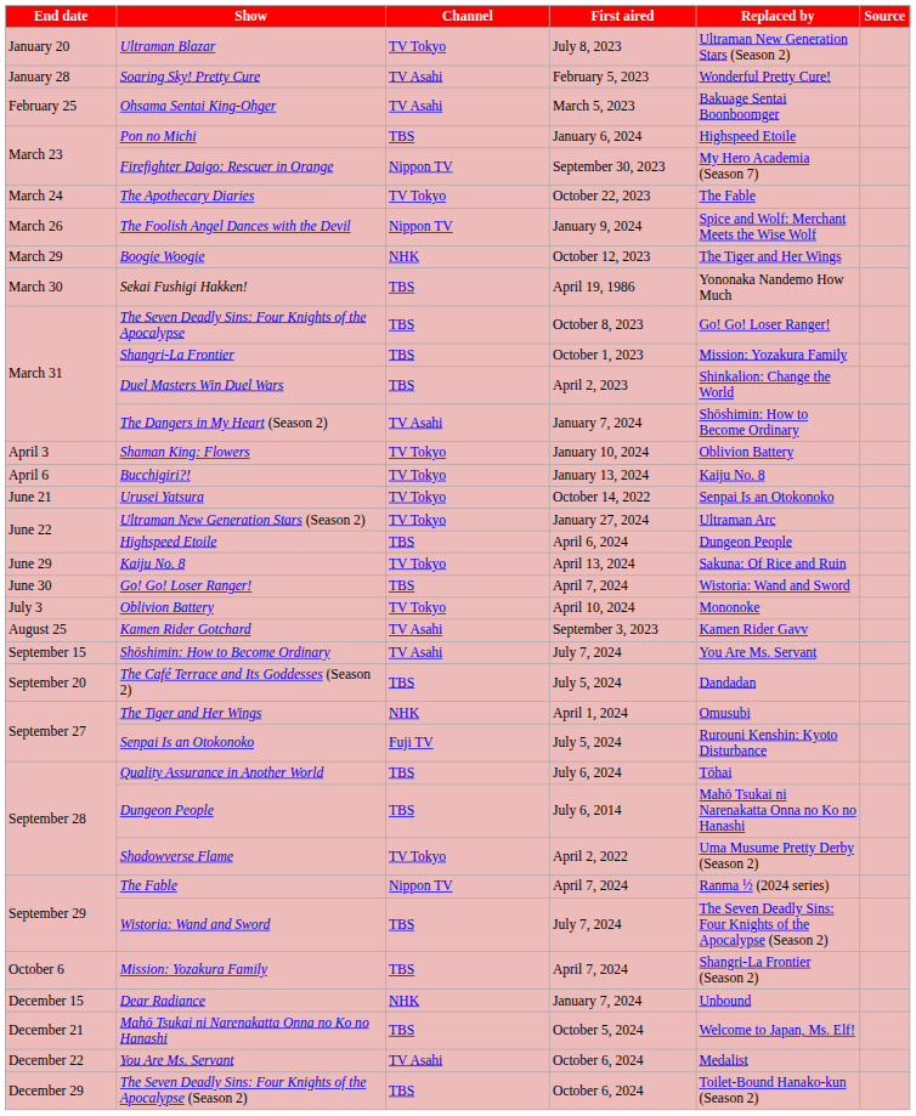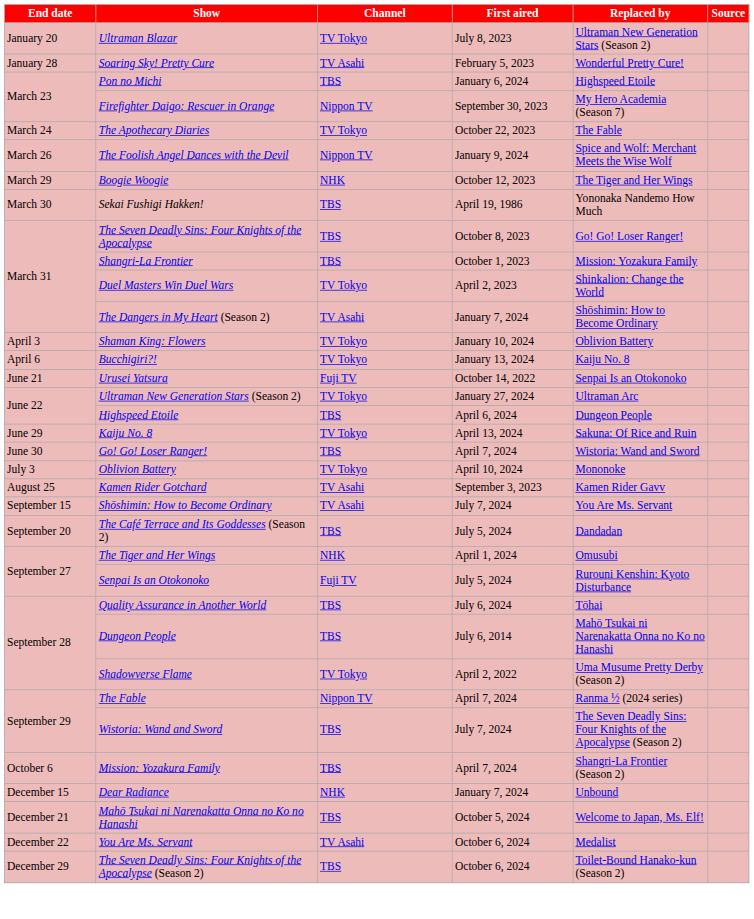 <table class="wikitable" style="background:#EBB">
 <tr>
 <th style="background:red; color:white; width:120px;">End date</th>
 <th style="background:red; color:white; width:300px;">Show</th>
 <th style="background:red; color:white; width:180px;">Channel</th>
 <th style="background:red; color:white; width:160px;">First aired</th>
 <th style="background:red; color:white; width:180px;">Replaced by</th>
 <th style="background:red; color:white; width:50px;">Source</th>
 </tr>
 <tr>
 <td>January 20</td>
 <td><em><a href='#'>Ultraman Blazar</a></em></td>
 <td><a href='#'>TV Tokyo</a></td>
 <td>July 8, 2023</td>
 <td><a href='#'>Ultraman New Generation Stars</a> (Season 2)</td>
 <td></td>
 </tr>
 <tr>
 <td>January 28</td>
 <td><em><a href='#'>Soaring Sky! Pretty Cure</a></em></td>
 <td><a href='#'>TV Asahi</a></td>
 <td>February 5, 2023</td>
 <td><a href='#'>Wonderful Pretty Cure!</a></td>
-<td></td>
-</tr>
-<tr>
-<td>February 25</td>
-<td><em><a href='#'>Ohsama Sentai King-Ohger</a></em></td>
-<td><a href='#'>TV Asahi</a></td>
-<td>March 5, 2023</td>
-<td><a href='#'>Bakuage Sentai Boonboomger</a></td>
 <td></td>
 </tr>
 <tr>
 <td rowspan="2">March 23</td>
 <td><em><a href='#'>Pon no Michi</a></em></td>
 <td><a href='#'>TBS</a></td>
 <td>January 6, 2024</td>
 <td><a href='#'>Highspeed Etoile</a></td>
 <td></td>
 </tr>
 <tr>
 <td><em><a href='#'>Firefighter Daigo: Rescuer in Orange</a></em></td>
 <td><a href='#'>Nippon TV</a></td>
 <td>September 30, 2023</td>
 <td><a href='#'>My Hero Academia</a> (Season 7)</td>
 <td></td>
 </tr>
 <tr>
 <td>March 24</td>
 <td><em><a href='#'>The Apothecary Diaries</a></em></td>
 <td><a href='#'>TV Tokyo</a></td>
 <td>October 22, 2023</td>
 <td><a href='#'>The Fable</a></td>
 <td></td>
 </tr>
 <tr>
 <td>March 26</td>
 <td><em><a href='#'>The Foolish Angel Dances with the Devil</a></em></td>
 <td><a href='#'>Nippon TV</a></td>
 <td>January 9, 2024</td>
 <td><a href='#'>Spice and Wolf: Merchant Meets the Wise Wolf</a></td>
 <td></td>
 </tr>
 <tr>
 <td>March 29</td>
 <td><em><a href='#'>Boogie Woogie</a></em></td>
 <td><a href='#'>NHK</a></td>
 <td>October 12, 2023</td>
 <td><a href='#'>The Tiger and Her Wings</a></td>
 <td></td>
 </tr>
 <tr>
 <td>March 30</td>
 <td><em>Sekai Fushigi Hakken!</em></td>
 <td><a href='#'>TBS</a></td>
 <td>April 19, 1986</td>
 <td>Yononaka Nandemo How Much</td>
 <td></td>
 </tr>
 <tr>
 <td rowspan="4">March 31</td>
 <td><em><a href='#'>The Seven Deadly Sins: Four Knights of the Apocalypse</a></em></td>
 <td><a href='#'>TBS</a></td>
 <td>October 8, 2023</td>
 <td><a href='#'>Go! Go! Loser Ranger!</a></td>
 <td></td>
 </tr>
 <tr>
 <td><em><a href='#'>Shangri-La Frontier</a></em></td>
 <td><a href='#'>TBS</a></td>
 <td>October 1, 2023</td>
 <td><a href='#'>Mission: Yozakura Family</a></td>
 <td></td>
 </tr>
 <tr>
 <td><em><a href='#'>Duel Masters Win Duel Wars</a></em></td>
-<td><a href='#'>TBS</a></td>
+<td><a href='#'>TV Tokyo</a></td>
 <td>April 2, 2023</td>
 <td><a href='#'>Shinkalion: Change the World</a></td>
 <td></td>
 </tr>
 <tr>
 <td><em><a href='#'>The Dangers in My Heart</a></em> (Season 2)</td>
 <td><a href='#'>TV Asahi</a></td>
 <td>January 7, 2024</td>
 <td><a href='#'>Shōshimin: How to Become Ordinary</a></td>
 <td></td>
 </tr>
 <tr>
 <td>April 3</td>
 <td><em><a href='#'>Shaman King: Flowers</a></em></td>
 <td><a href='#'>TV Tokyo</a></td>
 <td>January 10, 2024</td>
 <td><a href='#'>Oblivion Battery</a></td>
 <td></td>
 </tr>
 <tr>
 <td>April 6</td>
 <td><em><a href='#'>Bucchigiri?!</a></em></td>
 <td><a href='#'>TV Tokyo</a></td>
 <td>January 13, 2024</td>
 <td><a href='#'>Kaiju No. 8</a></td>
 <td></td>
 </tr>
 <tr>
 <td>June 21</td>
 <td><em><a href='#'>Urusei Yatsura</a></em></td>
-<td><a href='#'>TV Tokyo</a></td>
+<td><a href='#'>Fuji TV</a></td>
 <td>October 14, 2022</td>
 <td><a href='#'>Senpai Is an Otokonoko</a></td>
 <td></td>
 </tr>
 <tr>
 <td rowspan="2">June 22</td>
 <td><em><a href='#'>Ultraman New Generation Stars</a></em> (Season 2)</td>
 <td><a href='#'>TV Tokyo</a></td>
 <td>January 27, 2024</td>
 <td><a href='#'>Ultraman Arc</a></td>
 <td></td>
 </tr>
 <tr>
 <td><em><a href='#'>Highspeed Etoile</a></em></td>
 <td><a href='#'>TBS</a></td>
 <td>April 6, 2024</td>
 <td><a href='#'>Dungeon People</a></td>
 <td></td>
 </tr>
 <tr>
 <td>June 29</td>
 <td><em><a href='#'>Kaiju No. 8</a></em></td>
 <td><a href='#'>TV Tokyo</a></td>
 <td>April 13, 2024</td>
 <td><a href='#'>Sakuna: Of Rice and Ruin</a></td>
 <td></td>
 </tr>
 <tr>
 <td>June 30</td>
 <td><em><a href='#'>Go! Go! Loser Ranger!</a></em></td>
 <td><a href='#'>TBS</a></td>
 <td>April 7, 2024</td>
 <td><a href='#'>Wistoria: Wand and Sword</a></td>
 <td></td>
 </tr>
 <tr>
 <td>July 3</td>
 <td><em><a href='#'>Oblivion Battery</a></em></td>
 <td><a href='#'>TV Tokyo</a></td>
 <td>April 10, 2024</td>
 <td><a href='#'>Mononoke</a></td>
 <td></td>
 </tr>
 <tr>
 <td>August 25</td>
 <td><em><a href='#'>Kamen Rider Gotchard</a></em></td>
 <td><a href='#'>TV Asahi</a></td>
 <td>September 3, 2023</td>
 <td><a href='#'>Kamen Rider Gavv</a></td>
 <td></td>
 </tr>
 <tr>
 <td>September 15</td>
 <td><em><a href='#'>Shōshimin: How to Become Ordinary</a></em></td>
 <td><a href='#'>TV Asahi</a></td>
 <td>July 7, 2024</td>
 <td><a href='#'>You Are Ms. Servant</a></td>
 <td></td>
 </tr>
 <tr>
 <td>September 20</td>
 <td><em><a href='#'>The Café Terrace and Its Goddesses</a></em> (Season 2)</td>
 <td><a href='#'>TBS</a></td>
 <td>July 5, 2024</td>
 <td><a href='#'>Dandadan</a></td>
 <td></td>
 </tr>
 <tr>
 <td rowspan="2">September 27</td>
 <td><em><a href='#'>The Tiger and Her Wings</a></em></td>
 <td><a href='#'>NHK</a></td>
 <td>April 1, 2024</td>
 <td><a href='#'>Omusubi</a></td>
 <td></td>
 </tr>
 <tr>
 <td><em><a href='#'>Senpai Is an Otokonoko</a></em></td>
 <td><a href='#'>Fuji TV</a></td>
 <td>July 5, 2024</td>
 <td><a href='#'>Rurouni Kenshin: Kyoto Disturbance</a></td>
 <td></td>
 </tr>
 <tr>
 <td rowspan="3">September 28</td>
 <td><em><a href='#'>Quality Assurance in Another World</a></em></td>
 <td><a href='#'>TBS</a></td>
 <td>July 6, 2024</td>
 <td><a href='#'>Tōhai</a></td>
 <td></td>
 </tr>
 <tr>
 <td><em><a href='#'>Dungeon People</a></em></td>
 <td><a href='#'>TBS</a></td>
 <td>July 6, 2014</td>
 <td><a href='#'>Mahō Tsukai ni Narenakatta Onna no Ko no Hanashi</a></td>
 <td></td>
 </tr>
 <tr>
 <td><em><a href='#'>Shadowverse Flame</a></em></td>
 <td><a href='#'>TV Tokyo</a></td>
 <td>April 2, 2022</td>
 <td><a href='#'>Uma Musume Pretty Derby</a> (Season 2)</td>
 <td></td>
 </tr>
 <tr>
 <td rowspan="2">September 29</td>
 <td><em><a href='#'>The Fable</a></em></td>
 <td><a href='#'>Nippon TV</a></td>
 <td>April 7, 2024</td>
 <td><a href='#'>Ranma ½</a> (2024 series)</td>
 <td></td>
 </tr>
 <tr>
 <td><em><a href='#'>Wistoria: Wand and Sword</a></em></td>
 <td><a href='#'>TBS</a></td>
 <td>July 7, 2024</td>
 <td><a href='#'>The Seven Deadly Sins: Four Knights of the Apocalypse</a> (Season 2)</td>
 <td></td>
 </tr>
 <tr>
 <td>October 6</td>
 <td><em><a href='#'>Mission: Yozakura Family</a></em></td>
 <td><a href='#'>TBS</a></td>
 <td>April 7, 2024</td>
 <td><a href='#'>Shangri-La Frontier</a> (Season 2)</td>
 <td></td>
 </tr>
 <tr>
 <td>December 15</td>
 <td><em><a href='#'>Dear Radiance</a></em></td>
 <td><a href='#'>NHK</a></td>
 <td>January 7, 2024</td>
 <td><a href='#'>Unbound</a></td>
 <td></td>
 </tr>
 <tr>
 <td>December 21</td>
 <td><em><a href='#'>Mahō Tsukai ni Narenakatta Onna no Ko no Hanashi</a></em></td>
 <td><a href='#'>TBS</a></td>
 <td>October 5, 2024</td>
 <td><a href='#'>Welcome to Japan, Ms. Elf!</a></td>
 <td></td>
 </tr>
 <tr>
 <td>December 22</td>
 <td><em><a href='#'>You Are Ms. Servant</a></em></td>
 <td><a href='#'>TV Asahi</a></td>
 <td>October 6, 2024</td>
 <td><a href='#'>Medalist</a></td>
 <td></td>
 </tr>
 <tr>
 <td>December 29</td>
 <td><em><a href='#'>The Seven Deadly Sins: Four Knights of the Apocalypse</a></em> (Season 2)</td>
 <td><a href='#'>TBS</a></td>
 <td>October 6, 2024</td>
 <td><a href='#'>Toilet-Bound Hanako-kun</a> (Season 2)</td>
 <td></td>
 </tr>
 </table>
